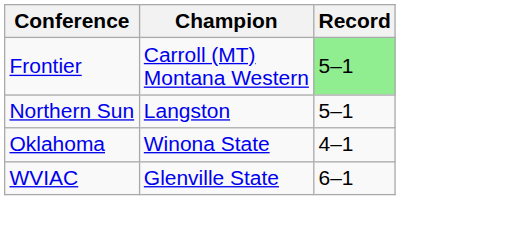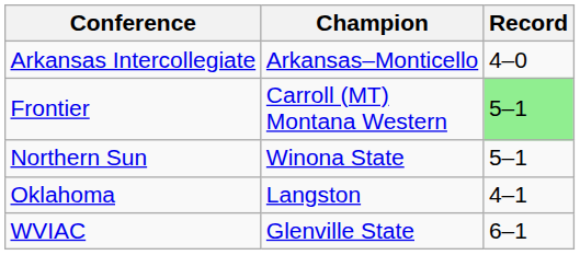 <table class="wikitable">
 <tr>
 <th>Conference</th>
 <th>Champion</th>
 <th>Record</th>
+</tr>
+<tr>
+<td><a href='#'>Arkansas Intercollegiate</a></td>
+<td><a href='#'>Arkansas–Monticello</a></td>
+<td>4–0</td>
 </tr>
 <tr>
 <td><a href='#'>Frontier</a></td>
 <td><a href='#'>Carroll (MT)</a><br><a href='#'>Montana Western</a></td>
 <td style="background: lightgreen;">5–1</td>
 </tr>
 <tr>
 <td><a href='#'>Northern Sun</a></td>
-<td><a href='#'>Langston</a></td>
+<td><a href='#'>Winona State</a></td>
 <td>5–1</td>
 </tr>
 <tr>
 <td><a href='#'>Oklahoma</a></td>
-<td><a href='#'>Winona State</a></td>
+<td><a href='#'>Langston</a></td>
 <td>4–1</td>
 </tr>
 <tr>
 <td><a href='#'>WVIAC</a></td>
 <td><a href='#'>Glenville State</a></td>
 <td>6–1</td>
 </tr>
 </table>
